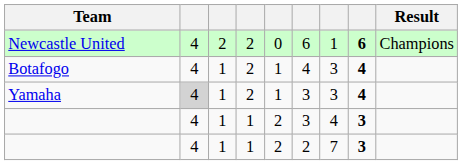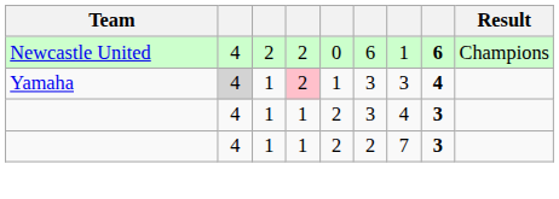 <table class="wikitable" style="text-align:center;">
 <tr>
 <th width=165>Team</th>
 <th width=20></th>
 <th width=20></th>
 <th width=20></th>
 <th width=20></th>
 <th width=20></th>
 <th width=20></th>
 <th width=20></th>
 <th>Result</th>
 </tr>
 <tr style="background:#cfc;">
 <td align="left"> <a href='#'>Newcastle United</a></td>
 <td>4</td>
 <td>2</td>
 <td>2</td>
 <td>0</td>
 <td>6</td>
 <td>1</td>
 <td><strong>6</strong></td>
 <td>Champions</td>
 </tr>
 <tr>
-<td align="left"> <a href='#'>Botafogo</a></td>
-<td>4</td>
-<td>1</td>
-<td>2</td>
-<td>1</td>
-<td>4</td>
-<td>3</td>
-<td><strong>4</strong></td>
-<td></td>
-</tr>
-<tr>
 <td align="left"> <a href='#'>Yamaha</a></td>
 <td style="background: lightgrey;">4</td>
 <td>1</td>
-<td>2</td>
+<td style="background: pink;">2</td>
 <td>1</td>
 <td>3</td>
 <td>3</td>
 <td><strong>4</strong></td>
 <td></td>
 </tr>
 <tr>
 <td align="left"></td>
 <td>4</td>
 <td>1</td>
 <td>1</td>
 <td>2</td>
 <td>3</td>
 <td>4</td>
 <td><strong>3</strong></td>
 <td></td>
 </tr>
 <tr>
 <td align="left"></td>
 <td>4</td>
 <td>1</td>
 <td>1</td>
 <td>2</td>
 <td>2</td>
 <td>7</td>
 <td><strong>3</strong></td>
 <td></td>
 </tr>
 </table>
